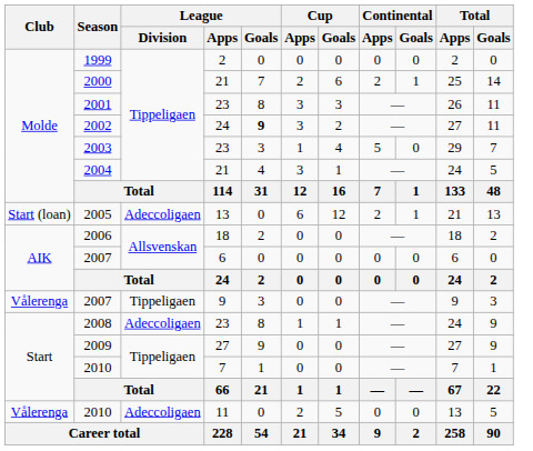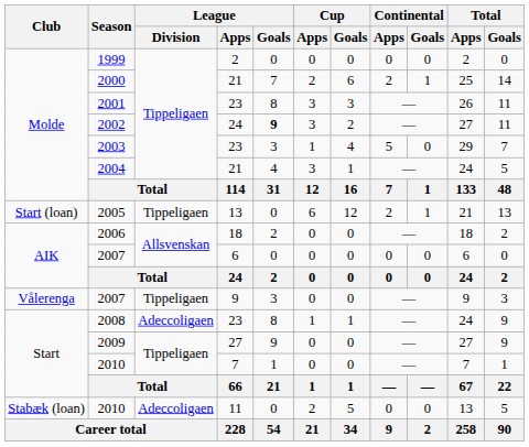 <table class="wikitable" style="text-align:center">
 <tr>
 <th rowspan="2">Club</th>
 <th rowspan="2">Season</th>
 <th colspan="3">League</th>
 <th colspan="2">Cup</th>
 <th colspan="2">Continental</th>
 <th colspan="2">Total</th>
 </tr>
 <tr>
 <th>Division</th>
 <th>Apps</th>
 <th>Goals</th>
 <th>Apps</th>
 <th>Goals</th>
 <th>Apps</th>
 <th>Goals</th>
 <th>Apps</th>
 <th>Goals</th>
 </tr>
 <tr>
 <td rowspan="7"><a href='#'>Molde</a></td>
 <td><a href='#'>1999</a></td>
 <td rowspan="6"><a href='#'>Tippeligaen</a></td>
 <td>2</td>
 <td>0</td>
 <td>0</td>
 <td>0</td>
 <td>0</td>
 <td>0</td>
 <td>2</td>
 <td>0</td>
 </tr>
 <tr>
 <td><a href='#'>2000</a></td>
 <td>21</td>
 <td>7</td>
 <td>2</td>
 <td>6</td>
 <td>2</td>
 <td>1</td>
 <td>25</td>
 <td>14</td>
 </tr>
 <tr>
 <td><a href='#'>2001</a></td>
 <td>23</td>
 <td>8</td>
 <td>3</td>
 <td>3</td>
 <td colspan="2">—</td>
 <td>26</td>
 <td>11</td>
 </tr>
 <tr>
 <td><a href='#'>2002</a></td>
 <td>24</td>
 <td><strong>9</strong></td>
 <td>3</td>
 <td>2</td>
 <td colspan="2">—</td>
 <td>27</td>
 <td>11</td>
 </tr>
 <tr>
 <td><a href='#'>2003</a></td>
 <td>23</td>
 <td>3</td>
 <td>1</td>
 <td>4</td>
 <td>5</td>
 <td>0</td>
 <td>29</td>
 <td>7</td>
 </tr>
 <tr>
 <td><a href='#'>2004</a></td>
 <td>21</td>
 <td>4</td>
 <td>3</td>
 <td>1</td>
 <td colspan="2">—</td>
 <td>24</td>
 <td>5</td>
 </tr>
 <tr>
 <th colspan="2">Total</th>
 <th>114</th>
 <th>31</th>
 <th>12</th>
 <th>16</th>
 <th>7</th>
 <th>1</th>
 <th>133</th>
 <th>48</th>
 </tr>
 <tr>
 <td><a href='#'>Start</a> (loan)</td>
 <td>2005</td>
-<td><a href='#'>Adeccoligaen</a></td>
+<td>Tippeligaen</td>
 <td>13</td>
 <td>0</td>
 <td>6</td>
 <td>12</td>
 <td>2</td>
 <td>1</td>
 <td>21</td>
 <td>13</td>
 </tr>
 <tr>
 <td rowspan="3"><a href='#'>AIK</a></td>
 <td>2006</td>
 <td rowspan="2"><a href='#'>Allsvenskan</a></td>
 <td>18</td>
 <td>2</td>
 <td>0</td>
 <td>0</td>
 <td colspan="2">—</td>
 <td>18</td>
 <td>2</td>
 </tr>
 <tr>
 <td>2007</td>
 <td>6</td>
 <td>0</td>
 <td>0</td>
 <td>0</td>
 <td>0</td>
 <td>0</td>
 <td>6</td>
 <td>0</td>
 </tr>
 <tr>
 <th colspan="2">Total</th>
 <th>24</th>
 <th>2</th>
 <th>0</th>
 <th>0</th>
 <th>0</th>
 <th>0</th>
 <th>24</th>
 <th>2</th>
 </tr>
 <tr>
 <td><a href='#'>Vålerenga</a></td>
 <td>2007</td>
 <td>Tippeligaen</td>
 <td>9</td>
 <td>3</td>
 <td>0</td>
 <td>0</td>
 <td colspan="2">—</td>
 <td>9</td>
 <td>3</td>
 </tr>
 <tr>
 <td rowspan="4">Start</td>
 <td>2008</td>
 <td><a href='#'>Adeccoligaen</a></td>
 <td>23</td>
 <td>8</td>
 <td>1</td>
 <td>1</td>
 <td colspan="2">—</td>
 <td>24</td>
 <td>9</td>
 </tr>
 <tr>
 <td>2009</td>
 <td rowspan="2">Tippeligaen</td>
 <td>27</td>
 <td>9</td>
 <td>0</td>
 <td>0</td>
 <td colspan="2">—</td>
 <td>27</td>
 <td>9</td>
 </tr>
 <tr>
 <td>2010</td>
 <td>7</td>
 <td>1</td>
 <td>0</td>
 <td>0</td>
 <td colspan="2">—</td>
 <td>7</td>
 <td>1</td>
 </tr>
 <tr>
 <th colspan="2">Total</th>
 <th>66</th>
 <th>21</th>
 <th>1</th>
 <th>1</th>
 <th>—</th>
 <th>—</th>
 <th>67</th>
 <th>22</th>
 </tr>
 <tr>
-<td><a href='#'>Vålerenga</a></td>
+<td><a href='#'>Stabæk</a> (loan)</td>
 <td>2010</td>
 <td><a href='#'>Adeccoligaen</a></td>
 <td>11</td>
 <td>0</td>
 <td>2</td>
 <td>5</td>
 <td>0</td>
 <td>0</td>
 <td>13</td>
 <td>5</td>
 </tr>
 <tr>
 <th colspan="3">Career total</th>
 <th>228</th>
 <th>54</th>
 <th>21</th>
 <th>34</th>
 <th>9</th>
 <th>2</th>
 <th>258</th>
 <th>90</th>
 </tr>
 </table>
